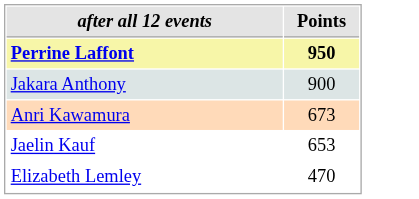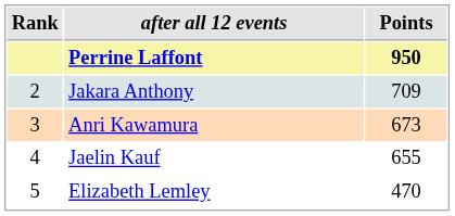 <table cellspacing="1" cellpadding="3" style="border:1px solid #AAAAAA;font-size:86%">
 <tr style="background-color: #E4E4E4;">
+<th style="border-bottom:1px solid #AAAAAA; width: 10px;">Rank</th>
 <th style="border-bottom:1px solid #AAAAAA; width: 200px;"><em>after all 12 events</em></th>
 <th style="border-bottom:1px solid #AAAAAA; width: 50px;">Points</th>
 </tr>
 <tr style="background:#f7f6a8;">
+<td align=center></td>
 <td> <strong><a href='#'>Perrine Laffont</a></strong></td>
 <td align=center><strong>950</strong></td>
 </tr>
 <tr style="background:#dce5e5;">
+<td align=center>2</td>
 <td> <a href='#'>Jakara Anthony</a></td>
-<td align=center>900</td>
+<td align=center>709</td>
 </tr>
 <tr style="background:#ffdab9;">
+<td align=center>3</td>
 <td> <a href='#'>Anri Kawamura</a></td>
 <td align=center>673</td>
 </tr>
 <tr>
+<td align=center>4</td>
 <td> <a href='#'>Jaelin Kauf</a></td>
-<td align=center>653</td>
+<td align=center>655</td>
 </tr>
 <tr>
+<td align=center>5</td>
 <td> <a href='#'>Elizabeth Lemley</a></td>
 <td align=center>470</td>
 </tr>
 </table>
